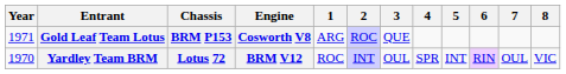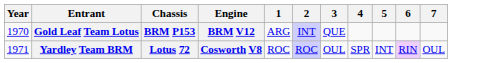 <table class="wikitable" style="text-align:center; font-size:90%">
 <tr>
 <th>Year</th>
 <th>Entrant</th>
 <th>Chassis</th>
 <th>Engine</th>
 <th>1</th>
 <th>2</th>
 <th>3</th>
 <th>4</th>
 <th>5</th>
 <th>6</th>
 <th>7</th>
-<th>8</th>
 </tr>
 <tr>
-<td><a href='#'>1971</a></td>
+<td><a href='#'>1970</a></td>
 <th><a href='#'>Gold Leaf</a> <a href='#'>Team Lotus</a></th>
 <th><a href='#'>BRM</a> <a href='#'>P153</a></th>
-<th><a href='#'>Cosworth</a> <a href='#'>V8</a></th>
+<th><a href='#'>BRM</a> <a href='#'>V12</a></th>
 <td><a href='#'>ARG</a></td>
-<td style="background:#CFCFFF;"><a href='#'>ROC</a><br></td>
+<td style="background:#CFCFFF;"><a href='#'>INT</a><br></td>
 <td><a href='#'>QUE</a></td>
-<td></td>
 <td></td>
 <td></td>
 <td></td>
 <td></td>
 </tr>
 <tr>
-<td><a href='#'>1970</a></td>
+<td><a href='#'>1971</a></td>
 <th><a href='#'>Yardley</a> <a href='#'>Team BRM</a></th>
 <th><a href='#'>Lotus</a> <a href='#'>72</a></th>
-<th><a href='#'>BRM</a> <a href='#'>V12</a></th>
+<th><a href='#'>Cosworth</a> <a href='#'>V8</a></th>
 <td><a href='#'>ROC</a></td>
-<td style="background:#CFCFFF;"><a href='#'>INT</a><br></td>
+<td style="background:#CFCFFF;"><a href='#'>ROC</a><br></td>
 <td><a href='#'>OUL</a></td>
 <td><a href='#'>SPR</a></td>
 <td><a href='#'>INT</a></td>
 <td style="background:#EFCFFF;"><a href='#'>RIN</a><br></td>
 <td><a href='#'>OUL</a></td>
-<td><a href='#'>VIC</a></td>
 </tr>
 </table>
